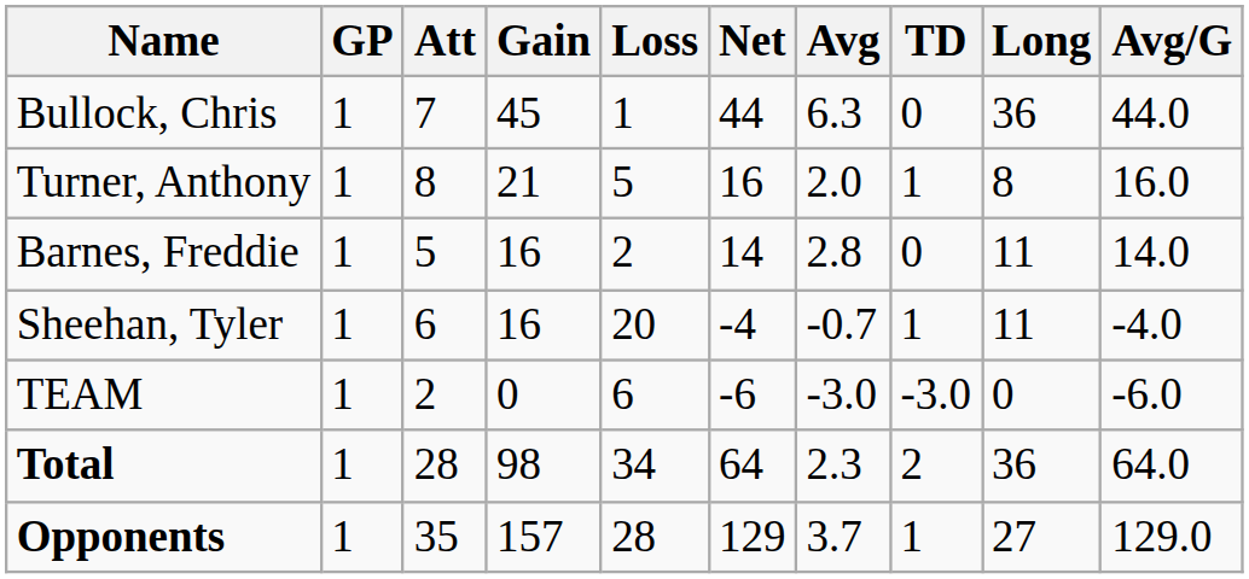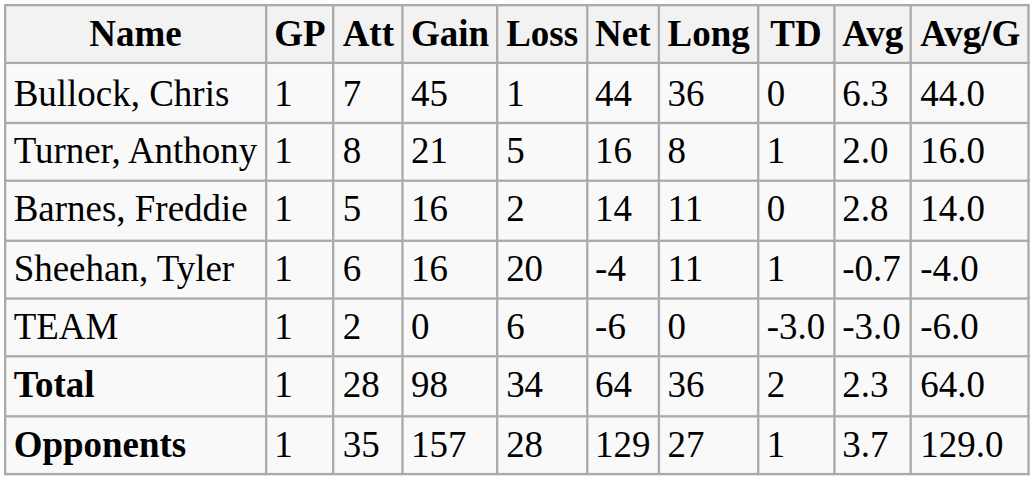 <table class="wikitable" style="white-space:nowrap;">
 <tr>
 <th>Name</th>
 <th>GP</th>
 <th>Att</th>
 <th>Gain</th>
 <th>Loss</th>
 <th>Net</th>
+<th>Long</th>
+<th>TD</th>
 <th>Avg</th>
-<th>TD</th>
-<th>Long</th>
 <th>Avg/G</th>
 </tr>
 <tr>
 <td>Bullock, Chris</td>
 <td>1</td>
 <td>7</td>
 <td>45</td>
 <td>1</td>
 <td>44</td>
+<td>36</td>
+<td>0</td>
 <td>6.3</td>
-<td>0</td>
-<td>36</td>
 <td>44.0</td>
 </tr>
 <tr>
 <td>Turner, Anthony</td>
 <td>1</td>
 <td>8</td>
 <td>21</td>
 <td>5</td>
 <td>16</td>
+<td>8</td>
+<td>1</td>
 <td>2.0</td>
-<td>1</td>
-<td>8</td>
 <td>16.0</td>
 </tr>
 <tr>
 <td>Barnes, Freddie</td>
 <td>1</td>
 <td>5</td>
 <td>16</td>
 <td>2</td>
 <td>14</td>
+<td>11</td>
+<td>0</td>
 <td>2.8</td>
-<td>0</td>
-<td>11</td>
 <td>14.0</td>
 </tr>
 <tr>
 <td>Sheehan, Tyler</td>
 <td>1</td>
 <td>6</td>
 <td>16</td>
 <td>20</td>
 <td>-4</td>
+<td>11</td>
+<td>1</td>
 <td>-0.7</td>
-<td>1</td>
-<td>11</td>
 <td>-4.0</td>
 </tr>
 <tr>
 <td>TEAM</td>
 <td>1</td>
 <td>2</td>
 <td>0</td>
 <td>6</td>
 <td>-6</td>
+<td>0</td>
 <td>-3.0</td>
 <td>-3.0</td>
-<td>0</td>
 <td>-6.0</td>
 </tr>
 <tr>
 <td><strong>Total</strong></td>
 <td>1</td>
 <td>28</td>
 <td>98</td>
 <td>34</td>
 <td>64</td>
+<td>36</td>
+<td>2</td>
 <td>2.3</td>
-<td>2</td>
-<td>36</td>
 <td>64.0</td>
 </tr>
 <tr>
 <td><strong>Opponents</strong></td>
 <td>1</td>
 <td>35</td>
 <td>157</td>
 <td>28</td>
 <td>129</td>
+<td>27</td>
+<td>1</td>
 <td>3.7</td>
-<td>1</td>
-<td>27</td>
 <td>129.0</td>
 </tr>
 </table>
